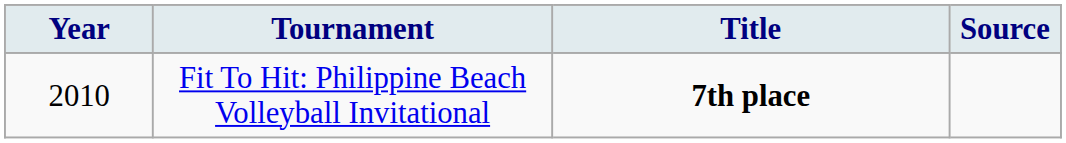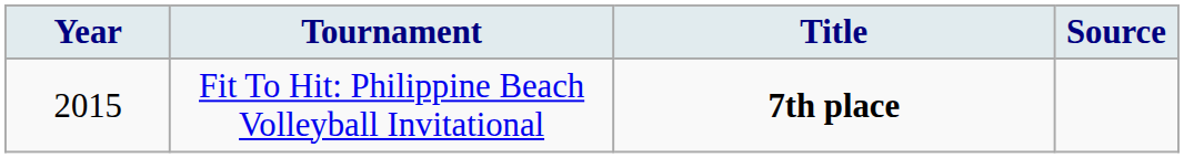 <table class="wikitable">
 <tr>
 <th width=70px style="background:#E1EBEE; color:navy; text-align: center"><strong>Year</strong></th>
 <th width=200px style="background:#E1EBEE; color:navy">Tournament</th>
 <th width=200px style="background:#E1EBEE; color:navy">Title</th>
 <th width=50px style="background:#E1EBEE; color:navy">Source</th>
 </tr>
 <tr align=center>
-<td>2010</td>
+<td>2015</td>
 <td><a href='#'>Fit To Hit: Philippine Beach Volleyball Invitational</a></td>
 <td><strong>7th place</strong></td>
 <td></td>
 </tr>
 </table>
